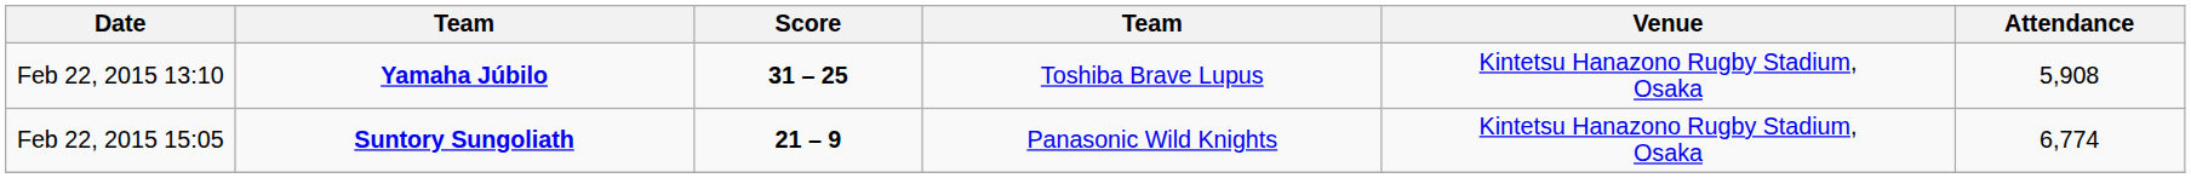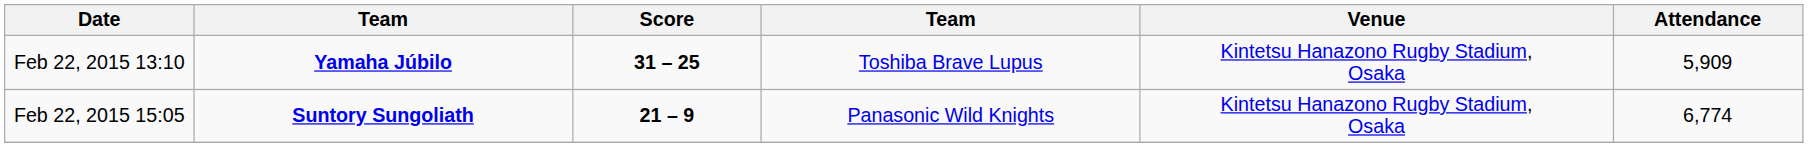 <table class="wikitable" style="text-align: center;">
 <tr>
 <th width=10%>Date</th>
 <th width=20%>Team</th>
 <th width=10%>Score</th>
 <th width=20%>Team</th>
 <th width=25%>Venue</th>
 <th width=10%>Attendance</th>
 </tr>
 <tr>
 <td>Feb 22, 2015 13:10<br></td>
 <td><strong><a href='#'>Yamaha Júbilo</a></strong></td>
 <td><strong>31 – 25</strong><br></td>
 <td><a href='#'>Toshiba Brave Lupus</a></td>
 <td><a href='#'>Kintetsu Hanazono Rugby Stadium</a>,<br><a href='#'>Osaka</a></td>
-<td>5,908</td>
+<td>5,909</td>
 </tr>
 <tr>
 <td>Feb 22, 2015 15:05<br></td>
 <td><strong><a href='#'>Suntory Sungoliath</a></strong></td>
 <td><strong>21 – 9</strong><br></td>
 <td><a href='#'>Panasonic Wild Knights</a></td>
 <td><a href='#'>Kintetsu Hanazono Rugby Stadium</a>,<br><a href='#'>Osaka</a></td>
 <td>6,774</td>
 </tr>
 <tr>
 </tr>
 </table>
